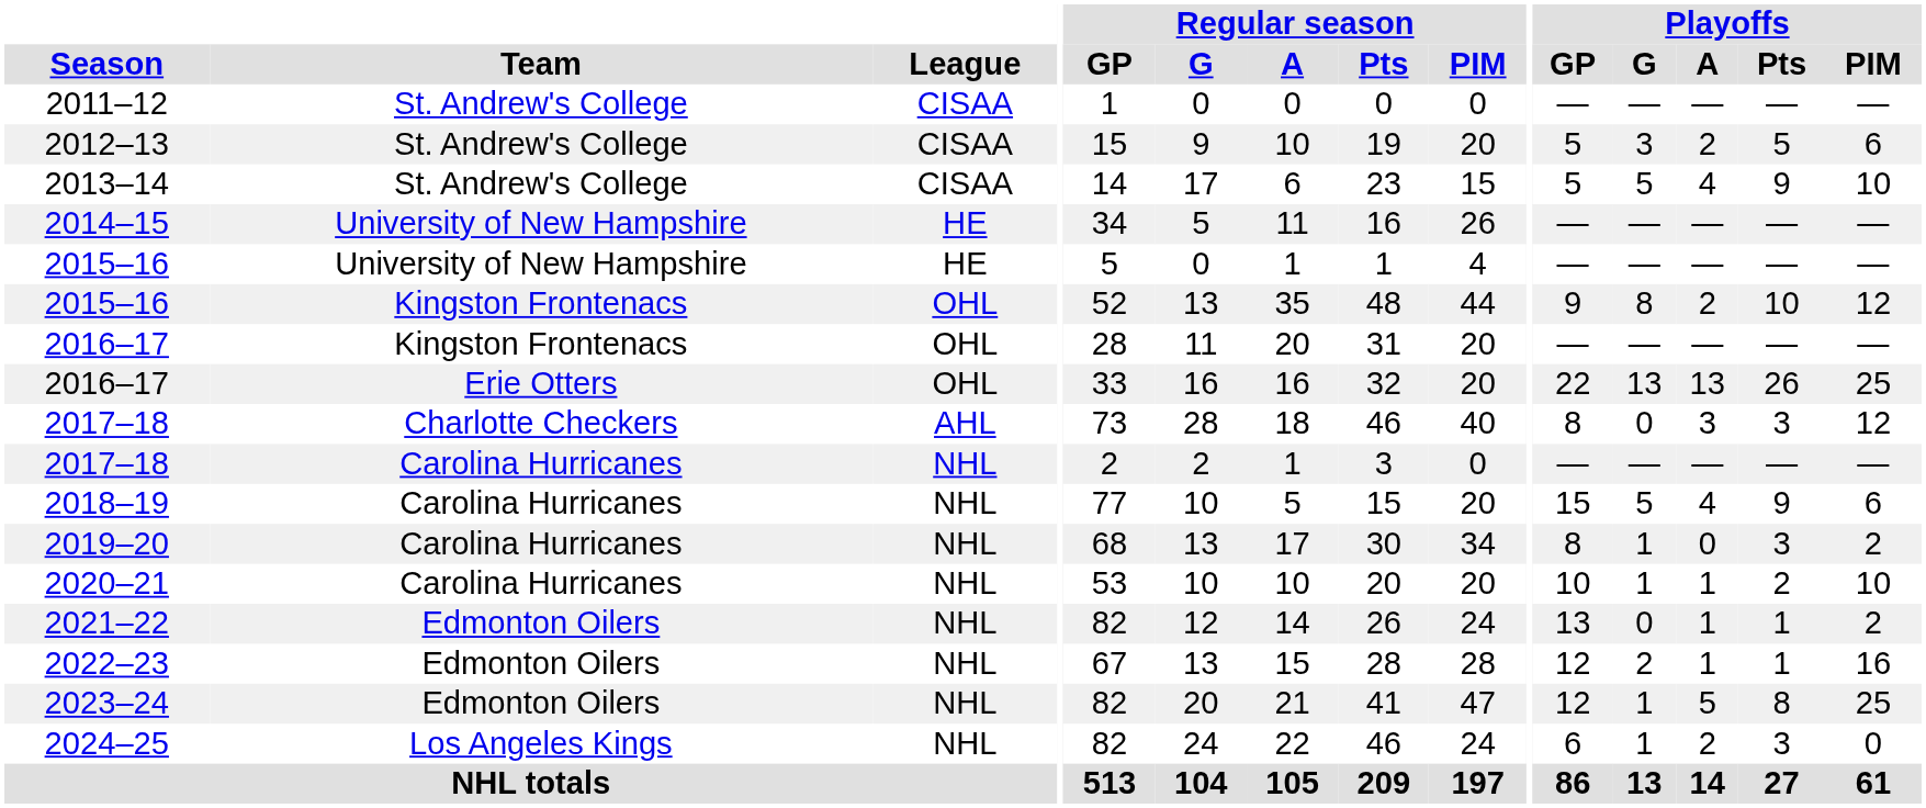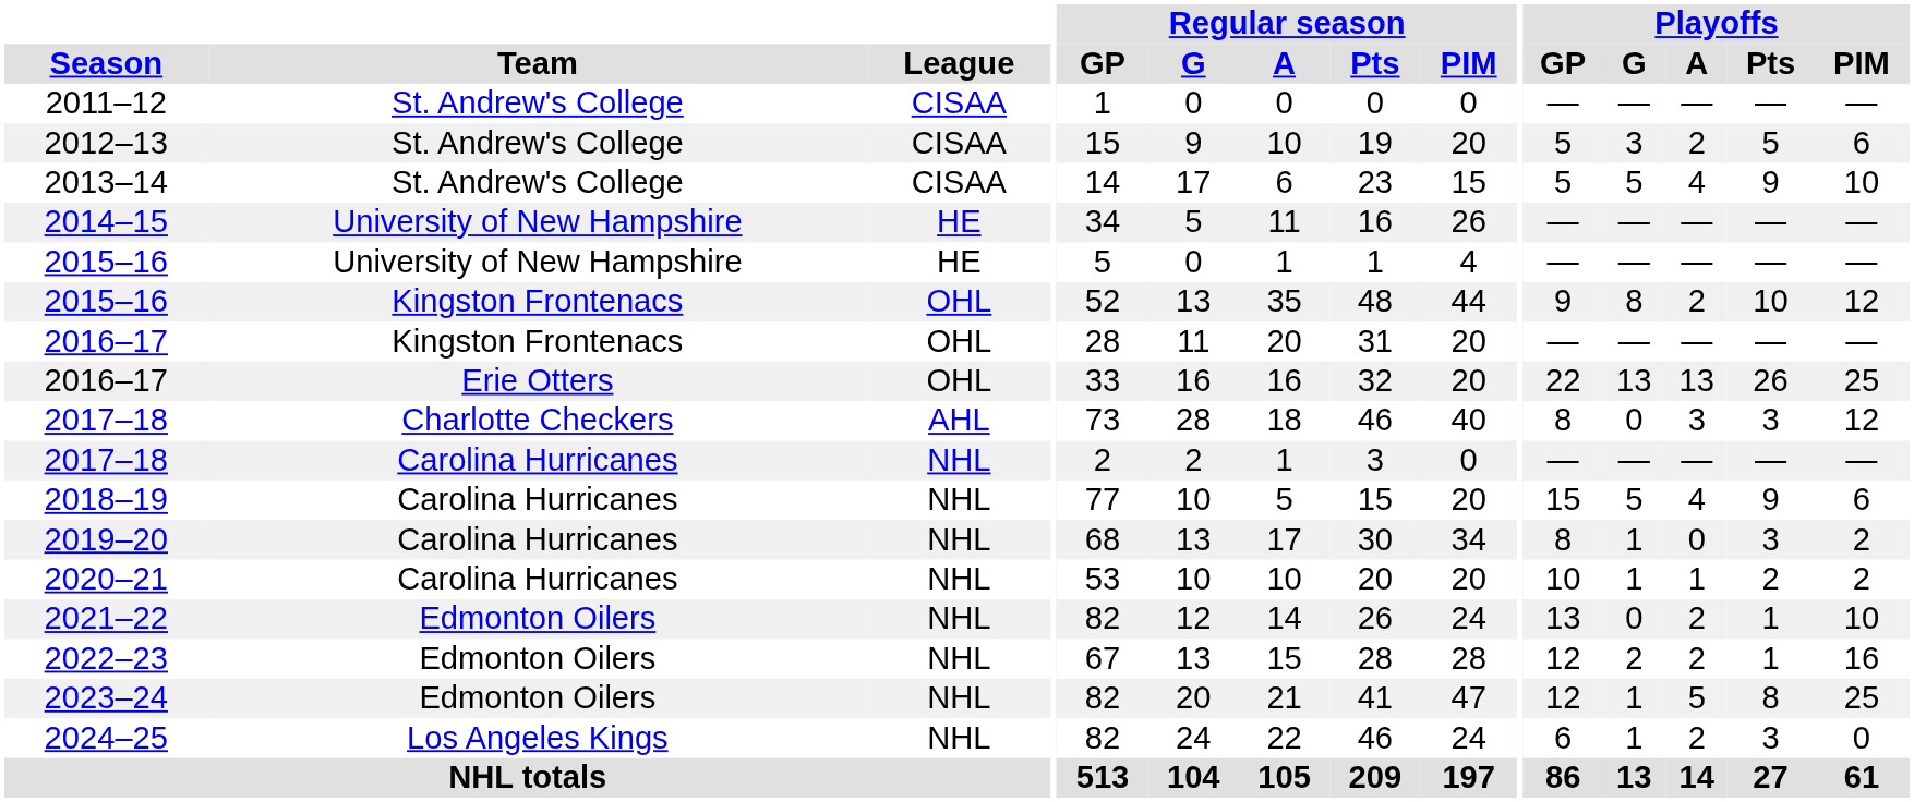 <table border="0" cellpadding="1" cellspacing="0" style="text-align:center; width:60em;">
 <tr bgcolor="#e0e0e0">
 <th colspan="3" bgcolor="#ffffff"></th>
 <th rowspan="99" bgcolor="#ffffff"></th>
 <th colspan="5"><a href='#'>Regular season</a></th>
 <th rowspan="99" bgcolor="#ffffff"></th>
 <th colspan="5"><a href='#'>Playoffs</a></th>
 </tr>
 <tr bgcolor="#e0e0e0">
 <th><a href='#'>Season</a></th>
 <th>Team</th>
 <th>League</th>
 <th>GP</th>
 <th><a href='#'>G</a></th>
 <th><a href='#'>A</a></th>
 <th><a href='#'>Pts</a></th>
 <th><a href='#'>PIM</a></th>
 <th>GP</th>
 <th>G</th>
 <th>A</th>
 <th>Pts</th>
 <th>PIM</th>
 </tr>
 <tr>
 <td>2011–12</td>
 <td><a href='#'>St. Andrew's College</a></td>
 <td><a href='#'>CISAA</a></td>
 <td>1</td>
 <td>0</td>
 <td>0</td>
 <td>0</td>
 <td>0</td>
 <td>—</td>
 <td>—</td>
 <td>—</td>
 <td>—</td>
 <td>—</td>
 </tr>
 <tr bgcolor="#f0f0f0">
 <td>2012–13</td>
 <td>St. Andrew's College</td>
 <td>CISAA</td>
 <td>15</td>
 <td>9</td>
 <td>10</td>
 <td>19</td>
 <td>20</td>
 <td>5</td>
 <td>3</td>
 <td>2</td>
 <td>5</td>
 <td>6</td>
 </tr>
 <tr>
 <td>2013–14</td>
 <td>St. Andrew's College</td>
 <td>CISAA</td>
 <td>14</td>
 <td>17</td>
 <td>6</td>
 <td>23</td>
 <td>15</td>
 <td>5</td>
 <td>5</td>
 <td>4</td>
 <td>9</td>
 <td>10</td>
 </tr>
 <tr bgcolor="#f0f0f0">
 <td><a href='#'>2014–15</a></td>
 <td><a href='#'>University of New Hampshire</a></td>
 <td><a href='#'>HE</a></td>
 <td>34</td>
 <td>5</td>
 <td>11</td>
 <td>16</td>
 <td>26</td>
 <td>—</td>
 <td>—</td>
 <td>—</td>
 <td>—</td>
 <td>—</td>
 </tr>
 <tr>
 <td><a href='#'>2015–16</a></td>
 <td>University of New Hampshire</td>
 <td>HE</td>
 <td>5</td>
 <td>0</td>
 <td>1</td>
 <td>1</td>
 <td>4</td>
 <td>—</td>
 <td>—</td>
 <td>—</td>
 <td>—</td>
 <td>—</td>
 </tr>
 <tr bgcolor="#f0f0f0">
 <td><a href='#'>2015–16</a></td>
 <td><a href='#'>Kingston Frontenacs</a></td>
 <td><a href='#'>OHL</a></td>
 <td>52</td>
 <td>13</td>
 <td>35</td>
 <td>48</td>
 <td>44</td>
 <td>9</td>
 <td>8</td>
 <td>2</td>
 <td>10</td>
 <td>12</td>
 </tr>
 <tr>
 <td><a href='#'>2016–17</a></td>
 <td>Kingston Frontenacs</td>
 <td>OHL</td>
 <td>28</td>
 <td>11</td>
 <td>20</td>
 <td>31</td>
 <td>20</td>
 <td>—</td>
 <td>—</td>
 <td>—</td>
 <td>—</td>
 <td>—</td>
 </tr>
 <tr bgcolor="#f0f0f0">
 <td>2016–17</td>
 <td><a href='#'>Erie Otters</a></td>
 <td>OHL</td>
 <td>33</td>
 <td>16</td>
 <td>16</td>
 <td>32</td>
 <td>20</td>
 <td>22</td>
 <td>13</td>
 <td>13</td>
 <td>26</td>
 <td>25</td>
 </tr>
 <tr>
 <td><a href='#'>2017–18</a></td>
 <td><a href='#'>Charlotte Checkers</a></td>
 <td><a href='#'>AHL</a></td>
 <td>73</td>
 <td>28</td>
 <td>18</td>
 <td>46</td>
 <td>40</td>
 <td>8</td>
 <td>0</td>
 <td>3</td>
 <td>3</td>
 <td>12</td>
 </tr>
 <tr bgcolor="#f0f0f0">
 <td><a href='#'>2017–18</a></td>
 <td><a href='#'>Carolina Hurricanes</a></td>
 <td><a href='#'>NHL</a></td>
 <td>2</td>
 <td>2</td>
 <td>1</td>
 <td>3</td>
 <td>0</td>
 <td>—</td>
 <td>—</td>
 <td>—</td>
 <td>—</td>
 <td>—</td>
 </tr>
 <tr>
 <td><a href='#'>2018–19</a></td>
 <td>Carolina Hurricanes</td>
 <td>NHL</td>
 <td>77</td>
 <td>10</td>
 <td>5</td>
 <td>15</td>
 <td>20</td>
 <td>15</td>
 <td>5</td>
 <td>4</td>
 <td>9</td>
 <td>6</td>
 </tr>
 <tr bgcolor="#f0f0f0">
 <td><a href='#'>2019–20</a></td>
 <td>Carolina Hurricanes</td>
 <td>NHL</td>
 <td>68</td>
 <td>13</td>
 <td>17</td>
 <td>30</td>
 <td>34</td>
 <td>8</td>
 <td>1</td>
 <td>0</td>
 <td>3</td>
 <td>2</td>
 </tr>
 <tr>
 <td><a href='#'>2020–21</a></td>
 <td>Carolina Hurricanes</td>
 <td>NHL</td>
 <td>53</td>
 <td>10</td>
 <td>10</td>
 <td>20</td>
 <td>20</td>
 <td>10</td>
 <td>1</td>
 <td>1</td>
 <td>2</td>
-<td>10</td>
+<td>2</td>
 </tr>
 <tr bgcolor="#f0f0f0">
 <td><a href='#'>2021–22</a></td>
 <td><a href='#'>Edmonton Oilers</a></td>
 <td>NHL</td>
 <td>82</td>
 <td>12</td>
 <td>14</td>
 <td>26</td>
 <td>24</td>
 <td>13</td>
 <td>0</td>
+<td>2</td>
 <td>1</td>
-<td>1</td>
-<td>2</td>
+<td>10</td>
 </tr>
 <tr>
 <td><a href='#'>2022–23</a></td>
 <td>Edmonton Oilers</td>
 <td>NHL</td>
 <td>67</td>
 <td>13</td>
 <td>15</td>
 <td>28</td>
 <td>28</td>
 <td>12</td>
 <td>2</td>
-<td>1</td>
+<td>2</td>
 <td>1</td>
 <td>16</td>
 </tr>
 <tr bgcolor="#f0f0f0">
 <td><a href='#'>2023–24</a></td>
 <td>Edmonton Oilers</td>
 <td>NHL</td>
 <td>82</td>
 <td>20</td>
 <td>21</td>
 <td>41</td>
 <td>47</td>
 <td>12</td>
 <td>1</td>
 <td>5</td>
 <td>8</td>
 <td>25</td>
 </tr>
 <tr>
 <td><a href='#'>2024–25</a></td>
 <td><a href='#'>Los Angeles Kings</a></td>
 <td>NHL</td>
 <td>82</td>
 <td>24</td>
 <td>22</td>
 <td>46</td>
 <td>24</td>
 <td>6</td>
 <td>1</td>
 <td>2</td>
 <td>3</td>
 <td>0</td>
 </tr>
 <tr bgcolor="#e0e0e0">
 <th colspan="3">NHL totals</th>
 <th>513</th>
 <th>104</th>
 <th>105</th>
 <th>209</th>
 <th>197</th>
 <th>86</th>
 <th>13</th>
 <th>14</th>
 <th>27</th>
 <th>61</th>
 </tr>
 </table>
